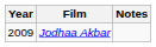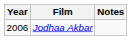 <table class="wikitable">
 <tr>
 <th>Year</th>
 <th>Film</th>
 <th>Notes</th>
 </tr>
 <tr>
-<td>2009</td>
+<td>2006</td>
 <td><em><a href='#'>Jodhaa Akbar</a></em></td>
 <td></td>
 </tr>
 </table>
